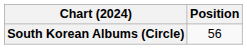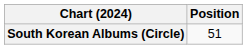 <table class="wikitable plainrowheaders" style="text-align:center">
 <tr>
 <th scope="col">Chart (2024)</th>
 <th scope="col">Position</th>
 </tr>
 <tr>
 <th scope="row">South Korean Albums (Circle)</th>
-<td>56</td>
+<td>51</td>
 </tr>
 </table>
